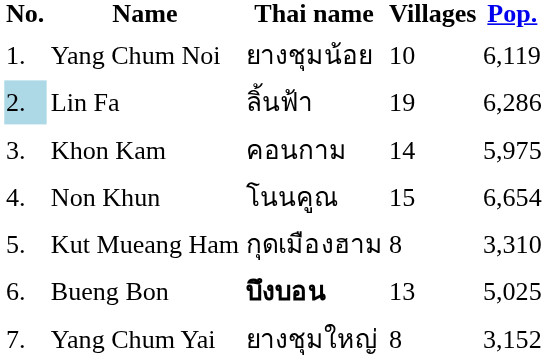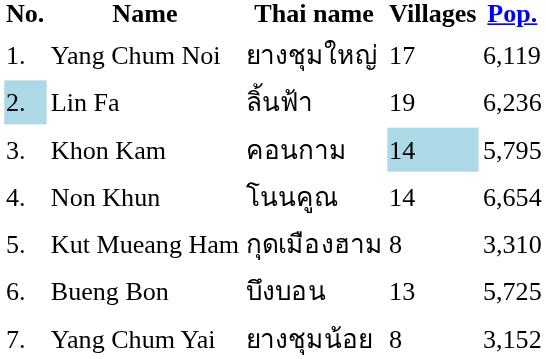 <table>
 <tr>
 <th>No.</th>
 <th>Name</th>
 <th>Thai name</th>
 <th>Villages</th>
 <th><a href='#'>Pop.</a></th>
 </tr>
 <tr>
 <td>1.</td>
 <td>Yang Chum Noi</td>
-<td>ยางชุมน้อย</td>
-<td>10</td>
+<td>ยางชุมใหญ่</td>
+<td>17</td>
 <td>6,119</td>
 <td></td>
 </tr>
 <tr>
 <td style="background: lightblue;">2.</td>
 <td>Lin Fa</td>
 <td>ลิ้นฟ้า</td>
 <td>19</td>
-<td>6,286</td>
+<td>6,236</td>
 <td></td>
 </tr>
 <tr>
 <td>3.</td>
 <td>Khon Kam</td>
 <td>คอนกาม</td>
-<td>14</td>
-<td>5,975</td>
+<td style="background: lightblue;">14</td>
+<td>5,795</td>
 <td></td>
 </tr>
 <tr>
 <td>4.</td>
 <td>Non Khun</td>
 <td>โนนคูณ</td>
-<td>15</td>
+<td>14</td>
 <td>6,654</td>
 <td></td>
 </tr>
 <tr>
 <td>5.</td>
 <td>Kut Mueang Ham</td>
 <td>กุดเมืองฮาม</td>
 <td>8</td>
 <td>3,310</td>
 <td></td>
 </tr>
 <tr>
 <td>6.</td>
 <td>Bueng Bon</td>
-<td><strong>บึงบอน</strong></td>
+<td>บึงบอน</td>
 <td>13</td>
-<td>5,025</td>
+<td>5,725</td>
 <td></td>
 </tr>
 <tr>
 <td>7.</td>
 <td>Yang Chum Yai</td>
-<td>ยางชุมใหญ่</td>
+<td>ยางชุมน้อย</td>
 <td>8</td>
 <td>3,152</td>
 <td></td>
 </tr>
 </table>
